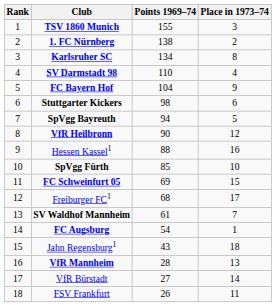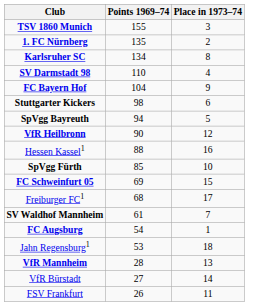 <table class="wikitable">
 <tr align="center" bgcolor="#dfdfdf">
-<th>Rank</th>
 <th>Club</th>
 <th>Points 1969–74</th>
 <th>Place in 1973–74</th>
 </tr>
 <tr align="center">
-<td>1</td>
 <td><strong><a href='#'>TSV 1860 Munich</a></strong></td>
 <td>155</td>
 <td>3</td>
 </tr>
 <tr align="center">
-<td>2</td>
 <td><strong><a href='#'>1. FC Nürnberg</a></strong></td>
-<td>138</td>
+<td>135</td>
 <td>2</td>
 </tr>
 <tr align="center">
-<td>3</td>
 <td><strong><a href='#'>Karlsruher SC</a></strong></td>
 <td>134</td>
 <td>8</td>
 </tr>
 <tr align="center">
-<td>4</td>
 <td><strong><a href='#'>SV Darmstadt 98</a></strong></td>
 <td>110</td>
 <td>4</td>
 </tr>
 <tr align="center">
-<td>5</td>
 <td><strong><a href='#'>FC Bayern Hof</a></strong></td>
 <td>104</td>
 <td>9</td>
 </tr>
 <tr align="center">
-<td>6</td>
 <td><strong>Stuttgarter Kickers</strong></td>
 <td>98</td>
 <td>6</td>
 </tr>
 <tr align="center">
-<td>7</td>
 <td><strong>SpVgg Bayreuth</strong></td>
 <td>94</td>
 <td>5</td>
 </tr>
 <tr align="center">
-<td>8</td>
 <td><strong><a href='#'>VfR Heilbronn</a></strong></td>
 <td>90</td>
 <td>12</td>
 </tr>
 <tr align="center">
-<td>9</td>
 <td><a href='#'>Hessen Kassel</a><sup>1</sup></td>
 <td>88</td>
 <td>16</td>
 </tr>
 <tr align="center">
-<td>10</td>
 <td><strong>SpVgg Fürth</strong></td>
 <td>85</td>
 <td>10</td>
 </tr>
 <tr align="center">
-<td>11</td>
 <td><strong><a href='#'>FC Schweinfurt 05</a></strong></td>
 <td>69</td>
 <td>15</td>
 </tr>
 <tr align="center">
-<td>12</td>
 <td><a href='#'>Freiburger FC</a><sup>1</sup></td>
 <td>68</td>
 <td>17</td>
 </tr>
 <tr align="center">
-<td>13</td>
 <td><strong>SV Waldhof Mannheim</strong></td>
 <td>61</td>
 <td>7</td>
 </tr>
 <tr align="center">
-<td>14</td>
 <td><strong><a href='#'>FC Augsburg</a></strong></td>
 <td>54</td>
 <td>1</td>
 </tr>
 <tr align="center">
-<td>15</td>
 <td><a href='#'>Jahn Regensburg</a><sup>1</sup></td>
-<td>43</td>
+<td>53</td>
 <td>18</td>
 </tr>
 <tr align="center">
-<td>16</td>
 <td><strong><a href='#'>VfR Mannheim</a></strong></td>
 <td>28</td>
 <td>13</td>
 </tr>
 <tr align="center">
-<td>17</td>
 <td><a href='#'>VfR Bürstadt</a></td>
 <td>27</td>
 <td>14</td>
 </tr>
 <tr align="center">
-<td>18</td>
 <td><a href='#'>FSV Frankfurt</a></td>
 <td>26</td>
 <td>11</td>
 </tr>
 </table>
